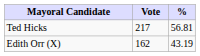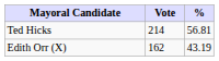 <table class="wikitable">
 <tr>
 <th style="background:#ddf; width:200px;">Mayoral Candidate</th>
 <th style="background:#ddf; width:50px;">Vote</th>
 <th style="background:#ddf; width:30px;">%</th>
 </tr>
 <tr>
 <td>Ted Hicks</td>
-<td>217</td>
+<td>214</td>
 <td>56.81</td>
 </tr>
 <tr>
 <td>Edith Orr (X)</td>
 <td>162</td>
 <td>43.19</td>
 </tr>
 </table>
